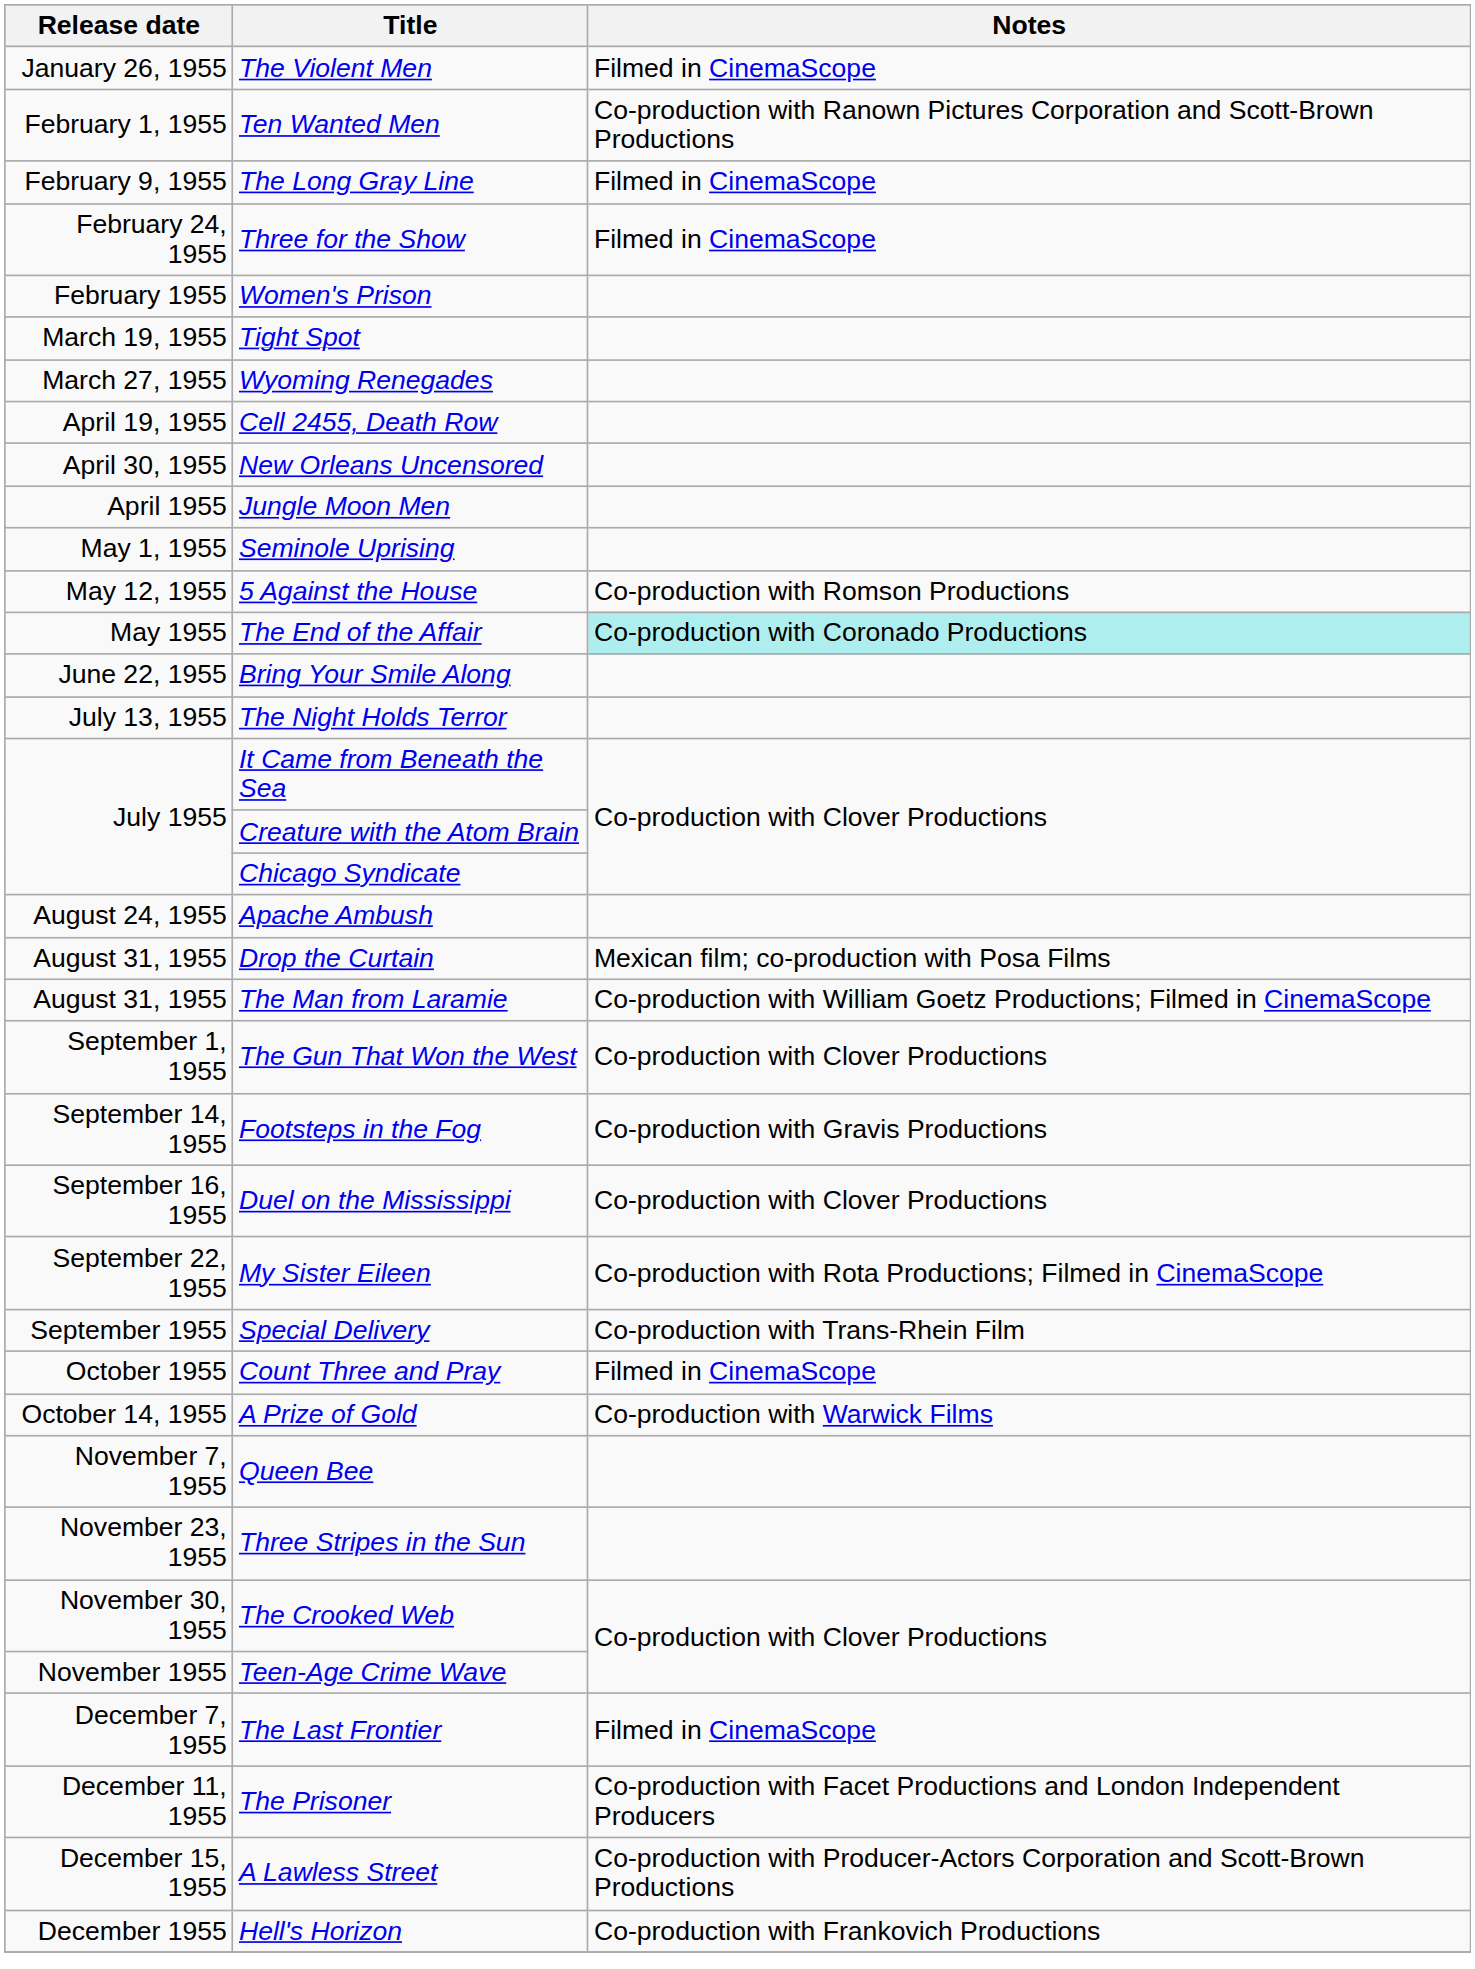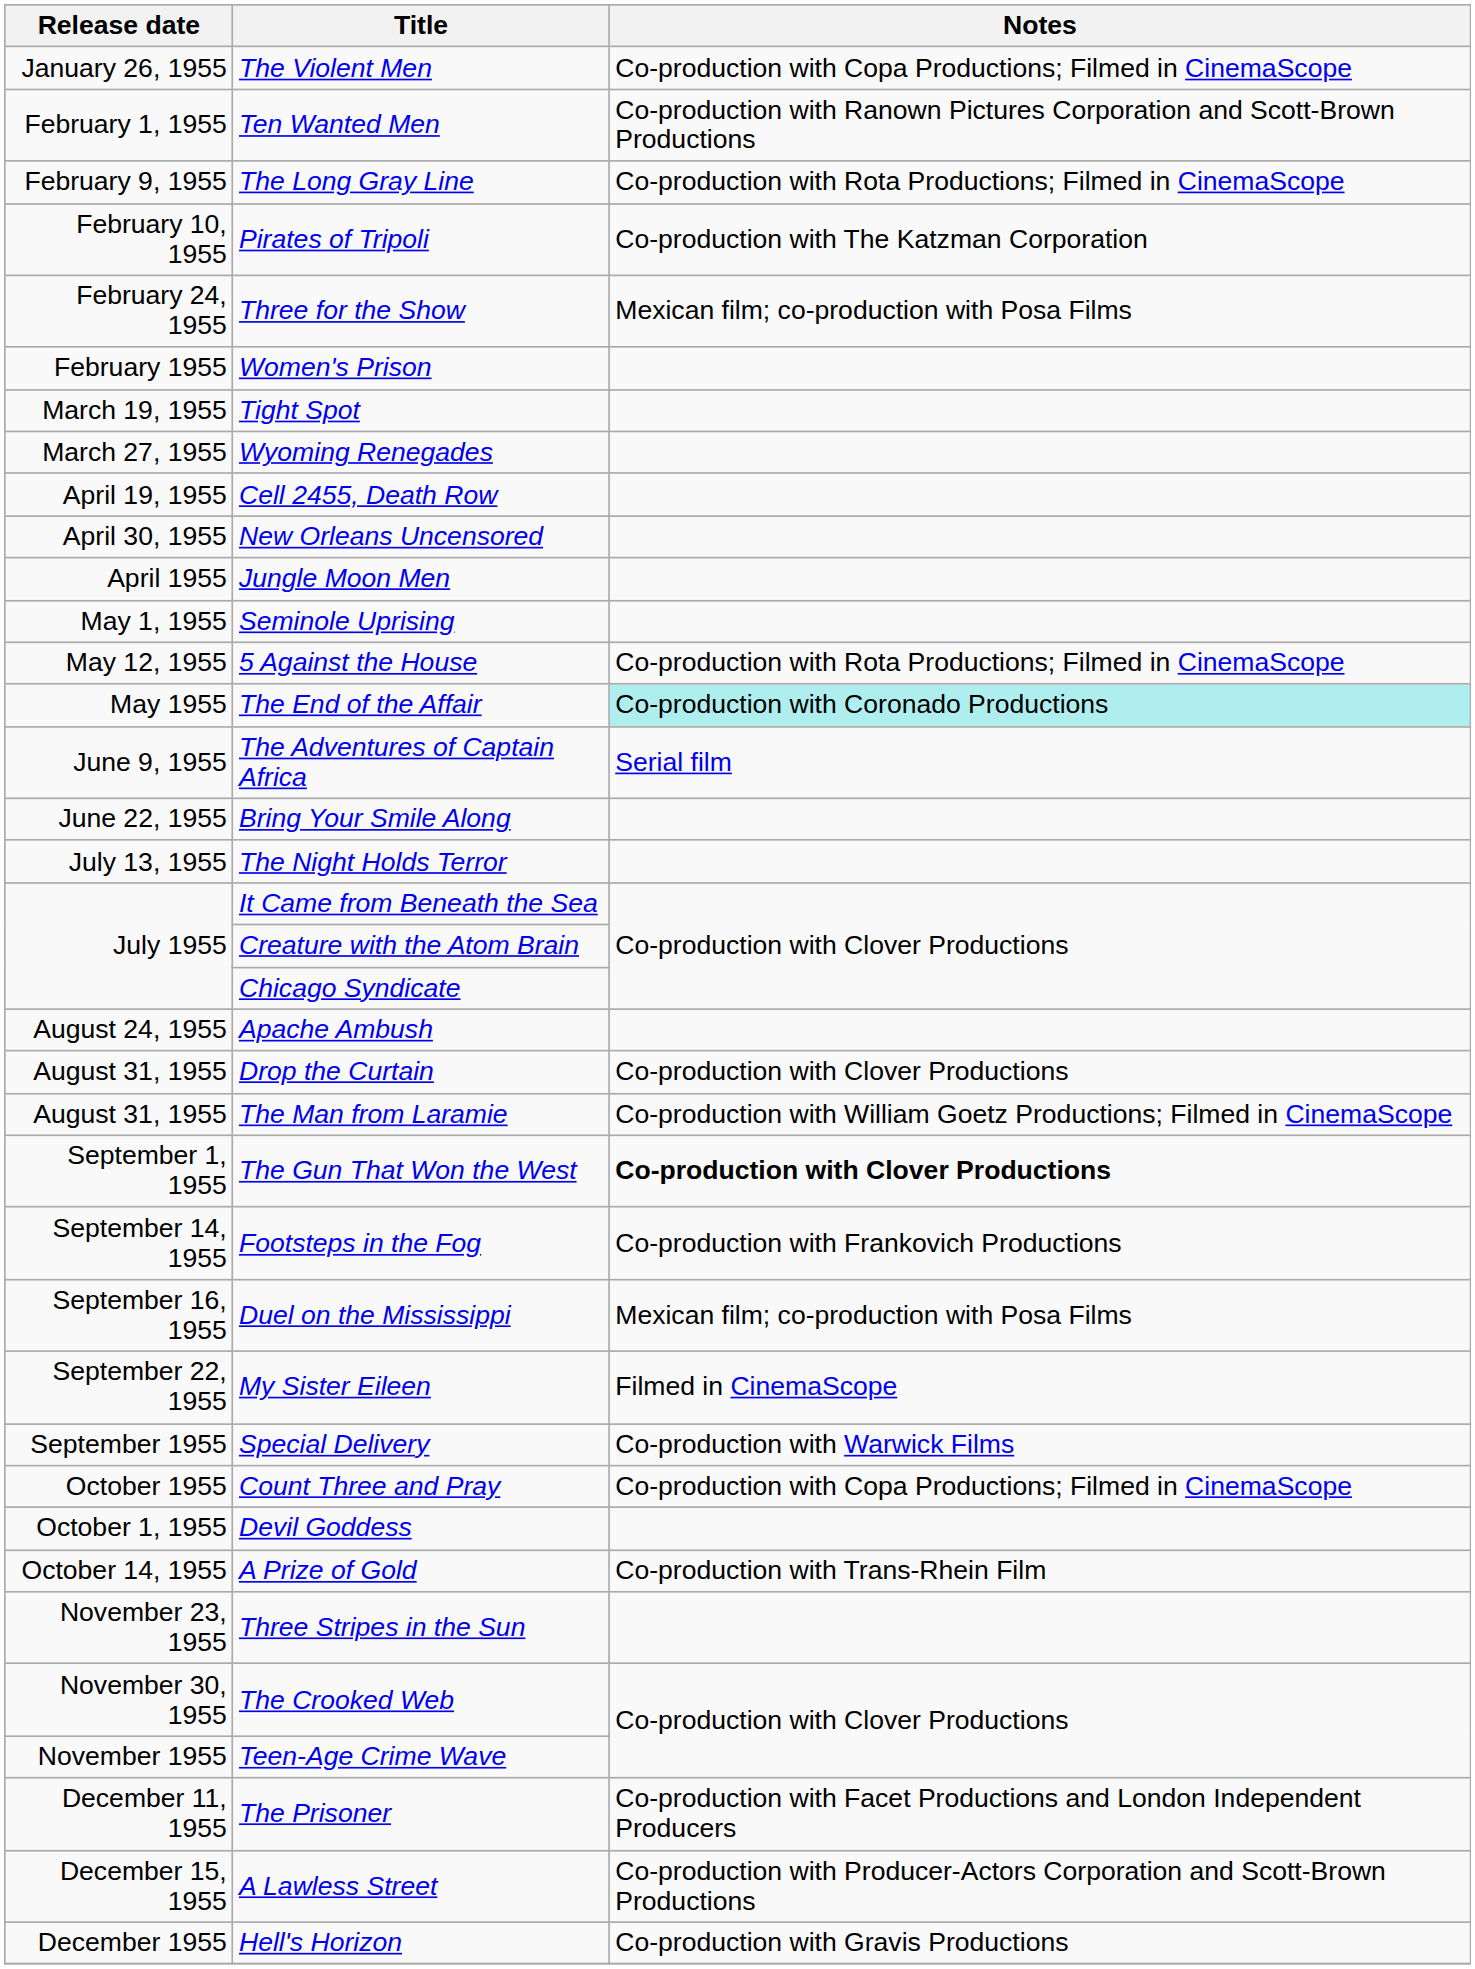 <table class="wikitable sortable" style="width:100%;">
 <tr>
 <th scope="col" style="width:130px;">Release date</th>
 <th>Title</th>
 <th>Notes</th>
 </tr>
 <tr>
 <td style="text-align:right;">January 26, 1955</td>
 <td><em><a href='#'>The Violent Men</a></em></td>
-<td>Filmed in <a href='#'>CinemaScope</a></td>
+<td>Co-production with Copa Productions; Filmed in <a href='#'>CinemaScope</a></td>
 </tr>
 <tr>
 <td style="text-align:right;">February 1, 1955</td>
 <td><em><a href='#'>Ten Wanted Men</a></em></td>
 <td>Co-production with Ranown Pictures Corporation and Scott-Brown Productions</td>
 </tr>
 <tr>
 <td style="text-align:right;">February 9, 1955</td>
 <td><em><a href='#'>The Long Gray Line</a></em></td>
-<td>Filmed in <a href='#'>CinemaScope</a></td>
+<td>Co-production with Rota Productions; Filmed in <a href='#'>CinemaScope</a></td>
+</tr>
+<tr>
+<td style="text-align:right;">February 10, 1955</td>
+<td><em><a href='#'>Pirates of Tripoli</a></em></td>
+<td>Co-production with The Katzman Corporation</td>
 </tr>
 <tr>
 <td style="text-align:right;">February 24, 1955</td>
 <td><em><a href='#'>Three for the Show</a></em></td>
-<td>Filmed in <a href='#'>CinemaScope</a></td>
+<td>Mexican film; co-production with Posa Films</td>
 </tr>
 <tr>
 <td style="text-align:right;">February 1955</td>
 <td><em><a href='#'>Women's Prison</a></em></td>
 <td></td>
 </tr>
 <tr>
 <td style="text-align:right;">March 19, 1955</td>
 <td><em><a href='#'>Tight Spot</a></em></td>
 <td></td>
 </tr>
 <tr>
 <td style="text-align:right;">March 27, 1955</td>
 <td><em><a href='#'>Wyoming Renegades</a></em></td>
 <td></td>
 </tr>
 <tr>
 <td style="text-align:right;">April 19, 1955</td>
 <td><em><a href='#'>Cell 2455, Death Row</a></em></td>
 <td></td>
 </tr>
 <tr>
 <td style="text-align:right;">April 30, 1955</td>
 <td><em><a href='#'>New Orleans Uncensored</a></em></td>
 <td></td>
 </tr>
 <tr>
 <td style="text-align:right;">April 1955</td>
 <td><em><a href='#'>Jungle Moon Men</a></em></td>
 <td></td>
 </tr>
 <tr>
 <td style="text-align:right;">May 1, 1955</td>
 <td><em><a href='#'>Seminole Uprising</a></em></td>
 <td></td>
 </tr>
 <tr>
 <td style="text-align:right;">May 12, 1955</td>
 <td><em><a href='#'>5 Against the House</a></em></td>
-<td>Co-production with Romson Productions</td>
+<td>Co-production with Rota Productions; Filmed in <a href='#'>CinemaScope</a></td>
 </tr>
 <tr>
 <td style="text-align:right;">May 1955</td>
 <td><em><a href='#'>The End of the Affair</a></em></td>
 <td style="background: paleturquoise;">Co-production with Coronado Productions</td>
+</tr>
+<tr>
+<td style="text-align:right;">June 9, 1955</td>
+<td><em><a href='#'>The Adventures of Captain Africa</a></em></td>
+<td><a href='#'>Serial film</a></td>
 </tr>
 <tr>
 <td style="text-align:right;">June 22, 1955</td>
 <td><em><a href='#'>Bring Your Smile Along</a></em></td>
 <td></td>
 </tr>
 <tr>
 <td style="text-align:right;">July 13, 1955</td>
 <td><em><a href='#'>The Night Holds Terror</a></em></td>
 <td></td>
 </tr>
 <tr>
 <td style="text-align:right;" rowspan="3">July 1955</td>
 <td><em><a href='#'>It Came from Beneath the Sea</a></em></td>
 <td rowspan="3">Co-production with Clover Productions</td>
 </tr>
 <tr>
 <td><em><a href='#'>Creature with the Atom Brain</a></em></td>
 </tr>
 <tr>
 <td><em><a href='#'>Chicago Syndicate</a></em></td>
 </tr>
 <tr>
 <td style="text-align:right;">August 24, 1955</td>
 <td><em><a href='#'>Apache Ambush</a></em></td>
 <td></td>
 </tr>
 <tr>
 <td style="text-align:right;">August 31, 1955</td>
 <td><em><a href='#'>Drop the Curtain</a></em></td>
-<td>Mexican film; co-production with Posa Films</td>
+<td>Co-production with Clover Productions</td>
 </tr>
 <tr>
 <td style="text-align:right;">August 31, 1955</td>
 <td><em><a href='#'>The Man from Laramie</a></em></td>
 <td>Co-production with William Goetz Productions; Filmed in <a href='#'>CinemaScope</a></td>
 </tr>
 <tr>
 <td style="text-align:right;">September 1, 1955</td>
 <td><em><a href='#'>The Gun That Won the West</a></em></td>
-<td>Co-production with Clover Productions</td>
+<td><strong>Co-production with Clover Productions</strong></td>
 </tr>
 <tr>
 <td style="text-align:right;">September 14, 1955</td>
 <td><em><a href='#'>Footsteps in the Fog</a></em></td>
-<td>Co-production with Gravis Productions</td>
+<td>Co-production with Frankovich Productions</td>
 </tr>
 <tr>
 <td style="text-align:right;">September 16, 1955</td>
 <td><em><a href='#'>Duel on the Mississippi</a></em></td>
-<td>Co-production with Clover Productions</td>
+<td>Mexican film; co-production with Posa Films</td>
 </tr>
 <tr>
 <td style="text-align:right;">September 22, 1955</td>
 <td><em><a href='#'>My Sister Eileen</a></em></td>
-<td>Co-production with Rota Productions; Filmed in <a href='#'>CinemaScope</a></td>
+<td>Filmed in <a href='#'>CinemaScope</a></td>
 </tr>
 <tr>
 <td style="text-align:right;">September 1955</td>
 <td><em><a href='#'>Special Delivery</a></em></td>
-<td>Co-production with Trans-Rhein Film</td>
+<td>Co-production with <a href='#'>Warwick Films</a></td>
 </tr>
 <tr>
 <td style="text-align:right;">October 1955</td>
 <td><em><a href='#'>Count Three and Pray</a></em></td>
-<td>Filmed in <a href='#'>CinemaScope</a></td>
+<td>Co-production with Copa Productions; Filmed in <a href='#'>CinemaScope</a></td>
+</tr>
+<tr>
+<td style="text-align:right;">October 1, 1955</td>
+<td><em><a href='#'>Devil Goddess</a></em></td>
+<td></td>
 </tr>
 <tr>
 <td style="text-align:right;">October 14, 1955</td>
 <td><em><a href='#'>A Prize of Gold</a></em></td>
-<td>Co-production with <a href='#'>Warwick Films</a></td>
-</tr>
-<tr>
-<td style="text-align:right;">November 7, 1955</td>
-<td><em><a href='#'>Queen Bee</a></em></td>
-<td></td>
+<td>Co-production with Trans-Rhein Film</td>
 </tr>
 <tr>
 <td style="text-align:right;">November 23, 1955</td>
 <td><em><a href='#'>Three Stripes in the Sun</a></em></td>
 <td></td>
 </tr>
 <tr>
 <td style="text-align:right;">November 30, 1955</td>
 <td><em><a href='#'>The Crooked Web</a></em></td>
 <td rowspan="2">Co-production with Clover Productions</td>
 </tr>
 <tr>
 <td style="text-align:right;">November 1955</td>
 <td><em><a href='#'>Teen-Age Crime Wave</a></em></td>
 </tr>
 <tr>
-<td style="text-align:right;">December 7, 1955</td>
-<td><em><a href='#'>The Last Frontier</a></em></td>
-<td>Filmed in <a href='#'>CinemaScope</a></td>
-</tr>
-<tr>
 <td style="text-align:right;">December 11, 1955</td>
 <td><em><a href='#'>The Prisoner</a></em></td>
 <td>Co-production with Facet Productions and London Independent Producers</td>
 </tr>
 <tr>
 <td style="text-align:right;">December 15, 1955</td>
 <td><em><a href='#'>A Lawless Street</a></em></td>
 <td>Co-production with Producer-Actors Corporation and Scott-Brown Productions</td>
 </tr>
 <tr>
 <td style="text-align:right;">December 1955</td>
 <td><em><a href='#'>Hell's Horizon</a></em></td>
-<td>Co-production with Frankovich Productions</td>
+<td>Co-production with Gravis Productions</td>
 </tr>
 <tr>
 </tr>
 </table>
